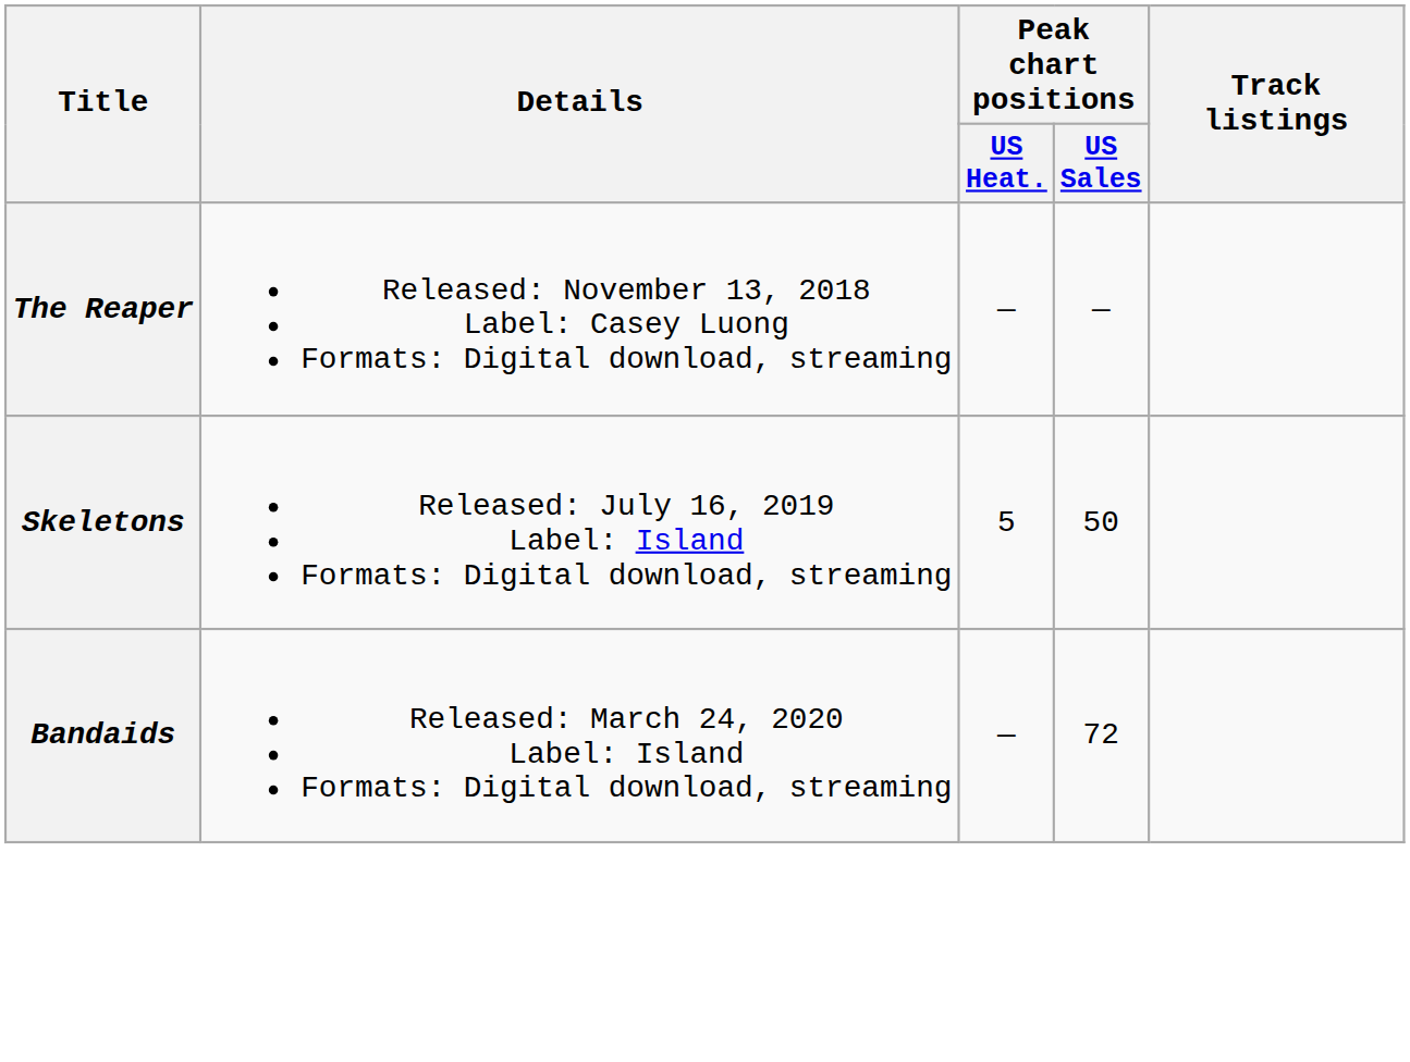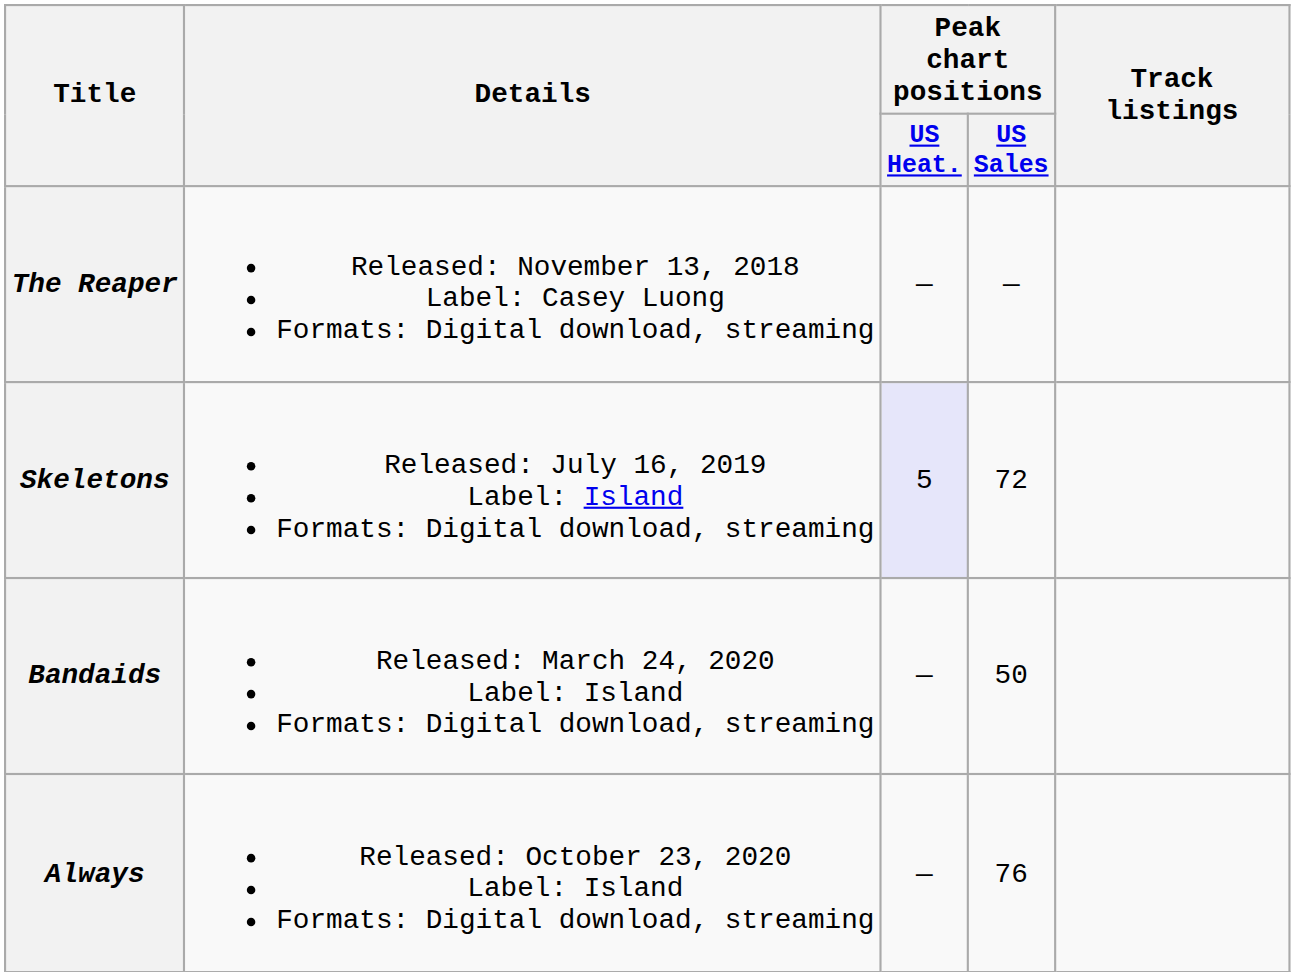 <table class="wikitable plainrowheaders" style="text-align:center;">
 <tr>
 <th scope="col" rowspan="2">Title</th>
 <th scope="col" rowspan="2">Details</th>
 <th scope="col" colspan="2">Peak chart positions</th>
 <th scope="col" rowspan="2" style="width:8em;">Track listings</th>
 </tr>
 <tr>
 <th scope="col" style="width:3em;font-size:90%;"><a href='#'>US<br>Heat.</a><br></th>
 <th scope="col" style="width:3em;font-size:90%;"><a href='#'>US<br>Sales</a><br></th>
 </tr>
 <tr>
 <th scope="row"><em>The Reaper</em></th>
 <td><br><ul><li>Released: November 13, 2018</li><li>Label: Casey Luong</li><li>Formats: Digital download, streaming</li></ul></td>
 <td>—</td>
 <td>—</td>
 <td align="left" style="font-size: 85%;"><br></td>
 </tr>
 <tr>
 <th scope="row"><em>Skeletons</em></th>
 <td><br><ul><li>Released: July 16, 2019</li><li>Label: <a href='#'>Island</a></li><li>Formats: Digital download, streaming</li></ul></td>
-<td>5</td>
-<td>50</td>
+<td style="background: lavender;">5</td>
+<td>72</td>
 <td align="left" style="font-size: 85%;"><br></td>
 </tr>
 <tr>
 <th scope="row"><em>Bandaids</em></th>
 <td><br><ul><li>Released: March 24, 2020</li><li>Label: Island</li><li>Formats: Digital download, streaming</li></ul></td>
 <td>—</td>
-<td>72</td>
+<td>50</td>
+<td align="left" style="font-size: 85%;"><br></td>
+</tr>
+<tr>
+<th scope="row"><em>Always</em></th>
+<td><br><ul><li>Released: October 23, 2020</li><li>Label: Island</li><li>Formats: Digital download, streaming</li></ul></td>
+<td>—</td>
+<td>76</td>
 <td align="left" style="font-size: 85%;"><br></td>
 </tr>
 </table>
